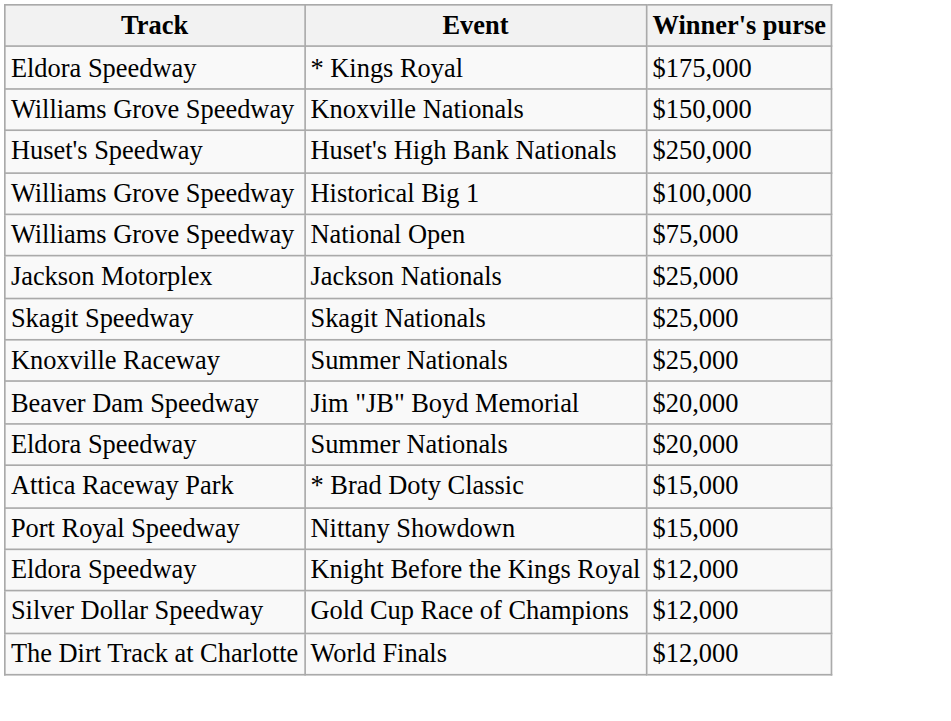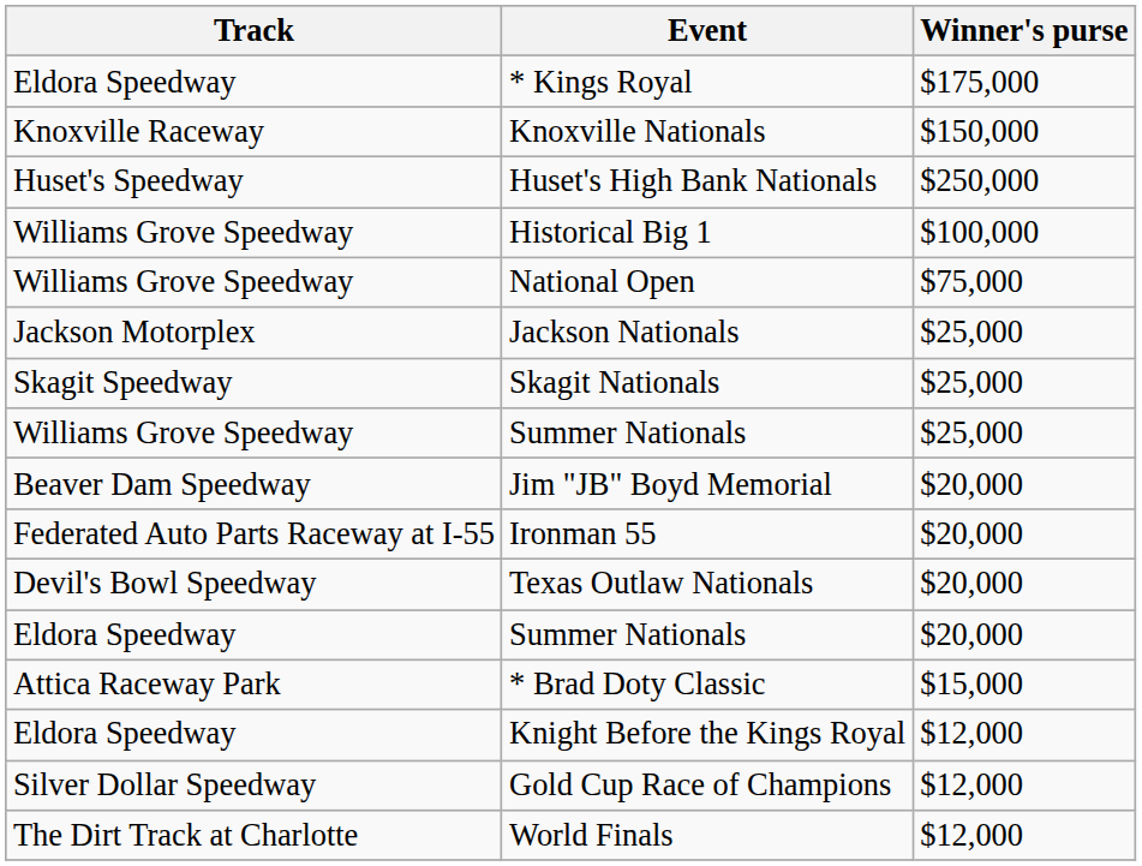 <table class="wikitable">
 <tr>
 <th>Track</th>
 <th>Event</th>
 <th>Winner's purse</th>
 </tr>
 <tr>
 <td>Eldora Speedway</td>
 <td>* Kings Royal</td>
 <td>$175,000</td>
 </tr>
 <tr>
-<td>Williams Grove Speedway</td>
+<td>Knoxville Raceway</td>
 <td>Knoxville Nationals</td>
 <td>$150,000</td>
 </tr>
 <tr>
 <td>Huset's Speedway</td>
 <td>Huset's High Bank Nationals</td>
 <td>$250,000</td>
 </tr>
 <tr>
 <td>Williams Grove Speedway</td>
 <td>Historical Big 1</td>
 <td>$100,000</td>
 </tr>
 <tr>
 <td>Williams Grove Speedway</td>
 <td>National Open</td>
 <td>$75,000</td>
 </tr>
 <tr>
 <td>Jackson Motorplex</td>
 <td>Jackson Nationals</td>
 <td>$25,000</td>
 </tr>
 <tr>
 <td>Skagit Speedway</td>
 <td>Skagit Nationals</td>
 <td>$25,000</td>
 </tr>
 <tr>
-<td>Knoxville Raceway</td>
+<td>Williams Grove Speedway</td>
 <td>Summer Nationals</td>
 <td>$25,000</td>
 </tr>
 <tr>
 <td>Beaver Dam Speedway</td>
 <td>Jim "JB" Boyd Memorial</td>
+<td>$20,000</td>
+</tr>
+<tr>
+<td>Federated Auto Parts Raceway at I-55</td>
+<td>Ironman 55</td>
+<td>$20,000</td>
+</tr>
+<tr>
+<td>Devil's Bowl Speedway</td>
+<td>Texas Outlaw Nationals</td>
 <td>$20,000</td>
 </tr>
 <tr>
 <td>Eldora Speedway</td>
 <td>Summer Nationals</td>
 <td>$20,000</td>
 </tr>
 <tr>
 <td>Attica Raceway Park</td>
 <td>* Brad Doty Classic</td>
-<td>$15,000</td>
-</tr>
-<tr>
-<td>Port Royal Speedway</td>
-<td>Nittany Showdown</td>
 <td>$15,000</td>
 </tr>
 <tr>
 <td>Eldora Speedway</td>
 <td>Knight Before the Kings Royal</td>
 <td>$12,000</td>
 </tr>
 <tr>
 <td>Silver Dollar Speedway</td>
 <td>Gold Cup Race of Champions</td>
 <td>$12,000</td>
 </tr>
 <tr>
 <td>The Dirt Track at Charlotte</td>
 <td>World Finals</td>
 <td>$12,000</td>
 </tr>
 </table>
